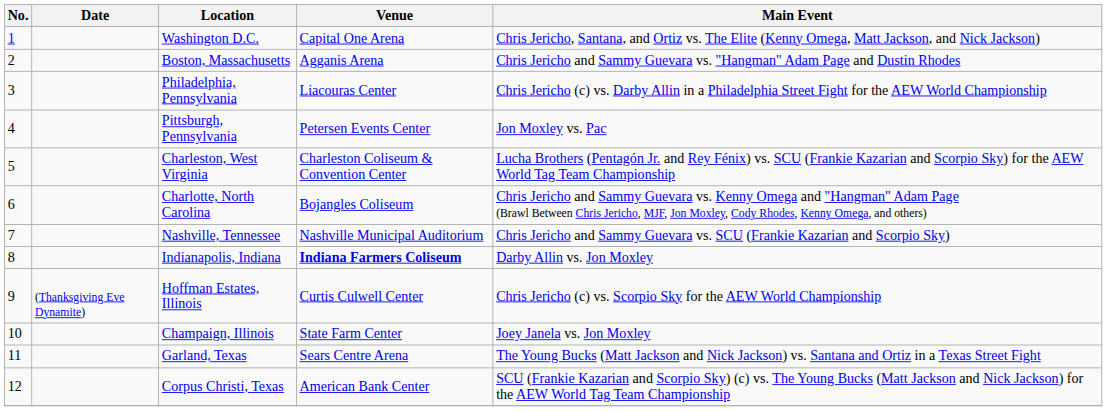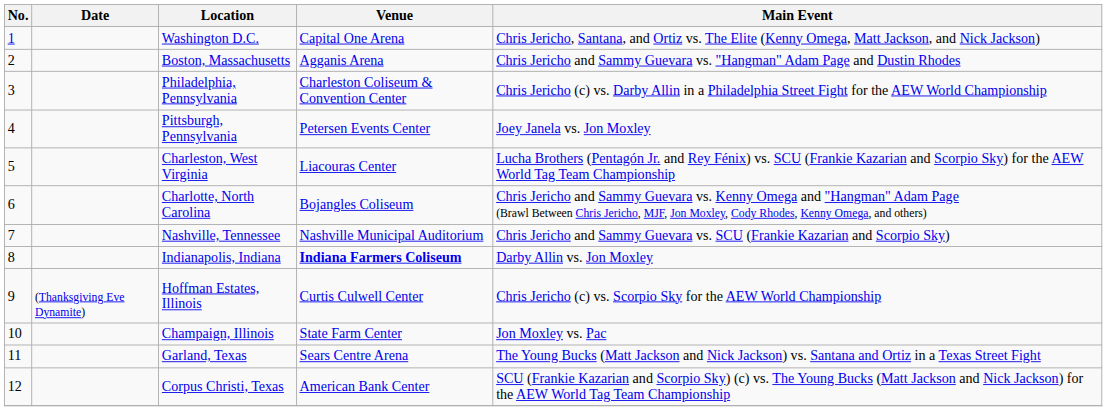 <table class="wikitable sortable">
 <tr>
 <th>No.</th>
 <th>Date</th>
 <th>Location</th>
 <th>Venue</th>
 <th>Main Event</th>
 </tr>
 <tr>
 <td><a href='#'>1</a></td>
 <td></td>
 <td><a href='#'>Washington D.C.</a></td>
 <td><a href='#'>Capital One Arena</a></td>
 <td><a href='#'>Chris Jericho</a>, <a href='#'>Santana</a>, and <a href='#'>Ortiz</a> vs. <a href='#'>The Elite</a> (<a href='#'>Kenny Omega</a>, <a href='#'>Matt Jackson</a>, and <a href='#'>Nick Jackson</a>)</td>
 </tr>
 <tr>
 <td>2</td>
 <td></td>
 <td><a href='#'>Boston, Massachusetts</a></td>
 <td><a href='#'>Agganis Arena</a></td>
 <td><a href='#'>Chris Jericho</a> and <a href='#'>Sammy Guevara</a> vs. <a href='#'>"Hangman" Adam Page</a> and <a href='#'>Dustin Rhodes</a></td>
 </tr>
 <tr>
 <td>3</td>
 <td></td>
 <td><a href='#'>Philadelphia, Pennsylvania</a></td>
-<td><a href='#'>Liacouras Center</a></td>
+<td><a href='#'>Charleston Coliseum & Convention Center</a></td>
 <td><a href='#'>Chris Jericho</a> (c) vs. <a href='#'>Darby Allin</a> in a <a href='#'>Philadelphia Street Fight</a> for the <a href='#'>AEW World Championship</a></td>
 </tr>
 <tr>
 <td>4</td>
 <td></td>
 <td><a href='#'>Pittsburgh, Pennsylvania</a></td>
 <td><a href='#'>Petersen Events Center</a></td>
-<td><a href='#'>Jon Moxley</a> vs. <a href='#'>Pac</a></td>
+<td><a href='#'>Joey Janela</a> vs. <a href='#'>Jon Moxley</a></td>
 </tr>
 <tr>
 <td>5</td>
 <td></td>
 <td><a href='#'>Charleston, West Virginia</a></td>
-<td><a href='#'>Charleston Coliseum & Convention Center</a></td>
+<td><a href='#'>Liacouras Center</a></td>
 <td><a href='#'>Lucha Brothers</a> (<a href='#'>Pentagón Jr.</a> and <a href='#'>Rey Fénix</a>) vs. <a href='#'>SCU</a> (<a href='#'>Frankie Kazarian</a> and <a href='#'>Scorpio Sky</a>) for the <a href='#'>AEW World Tag Team Championship</a></td>
 </tr>
 <tr>
 <td>6</td>
 <td></td>
 <td><a href='#'>Charlotte, North Carolina</a></td>
 <td><a href='#'>Bojangles Coliseum</a></td>
 <td><a href='#'>Chris Jericho</a> and <a href='#'>Sammy Guevara</a> vs. <a href='#'>Kenny Omega</a> and <a href='#'>"Hangman" Adam Page</a><br><small>(Brawl Between <a href='#'>Chris Jericho</a>, <a href='#'>MJF</a>, <a href='#'>Jon Moxley</a>, <a href='#'>Cody Rhodes</a>, <a href='#'>Kenny Omega</a>, and others)</small></td>
 </tr>
 <tr>
 <td>7</td>
 <td></td>
 <td><a href='#'>Nashville, Tennessee</a></td>
 <td><a href='#'>Nashville Municipal Auditorium</a></td>
 <td><a href='#'>Chris Jericho</a> and <a href='#'>Sammy Guevara</a> vs. <a href='#'>SCU</a> (<a href='#'>Frankie Kazarian</a> and <a href='#'>Scorpio Sky</a>)</td>
 </tr>
 <tr>
 <td>8</td>
 <td></td>
 <td><a href='#'>Indianapolis, Indiana</a></td>
 <td><strong><a href='#'>Indiana Farmers Coliseum</a></strong></td>
 <td><a href='#'>Darby Allin</a> vs. <a href='#'>Jon Moxley</a></td>
 </tr>
 <tr>
 <td>9</td>
 <td><br><small>(<a href='#'>Thanksgiving Eve Dynamite</a>)</small></td>
 <td><a href='#'>Hoffman Estates, Illinois</a></td>
 <td><a href='#'>Curtis Culwell Center</a></td>
 <td><a href='#'>Chris Jericho</a> (c) vs. <a href='#'>Scorpio Sky</a> for the <a href='#'>AEW World Championship</a></td>
 </tr>
 <tr>
 <td>10</td>
 <td></td>
 <td><a href='#'>Champaign, Illinois</a></td>
 <td><a href='#'>State Farm Center</a></td>
-<td><a href='#'>Joey Janela</a> vs. <a href='#'>Jon Moxley</a></td>
+<td><a href='#'>Jon Moxley</a> vs. <a href='#'>Pac</a></td>
 </tr>
 <tr>
 <td>11</td>
 <td></td>
 <td><a href='#'>Garland, Texas</a></td>
 <td><a href='#'>Sears Centre Arena</a></td>
 <td><a href='#'>The Young Bucks</a> (<a href='#'>Matt Jackson</a> and <a href='#'>Nick Jackson</a>) vs. <a href='#'>Santana and Ortiz</a> in a <a href='#'>Texas Street Fight</a></td>
 </tr>
 <tr>
 <td>12</td>
 <td></td>
 <td><a href='#'>Corpus Christi, Texas</a></td>
 <td><a href='#'>American Bank Center</a></td>
 <td><a href='#'>SCU</a> (<a href='#'>Frankie Kazarian</a> and <a href='#'>Scorpio Sky</a>) (c) vs. <a href='#'>The Young Bucks</a> (<a href='#'>Matt Jackson</a> and <a href='#'>Nick Jackson</a>) for the <a href='#'>AEW World Tag Team Championship</a></td>
 </tr>
 <tr>
 </tr>
 </table>
